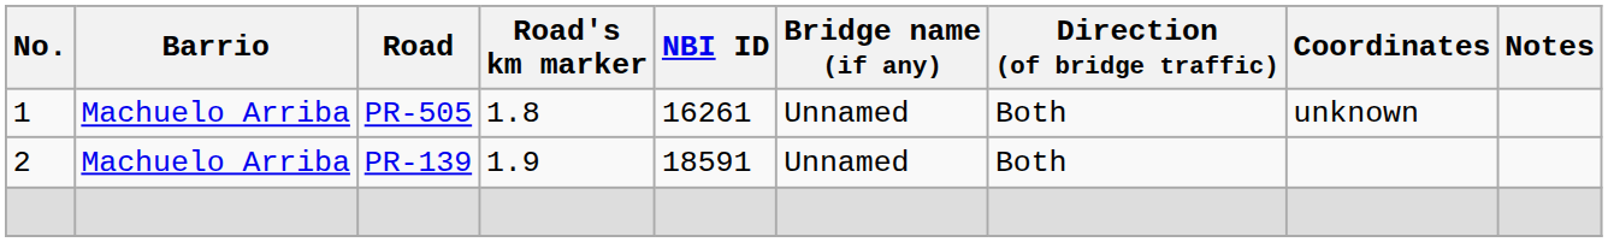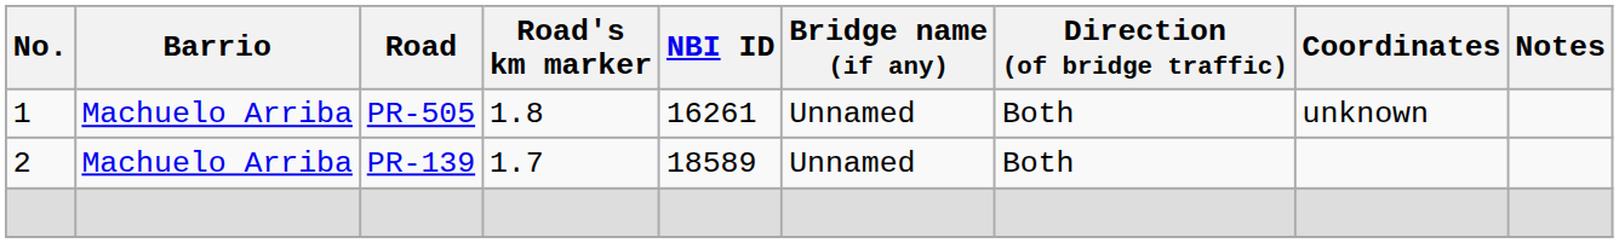 <table class="wikitable sortable">
 <tr>
 <th>No.</th>
 <th>Barrio</th>
 <th>Road</th>
 <th>Road's<br>km marker</th>
 <th><a href='#'>NBI</a> ID</th>
 <th>Bridge name <br><small>(if any)</small></th>
 <th>Direction <br><small>(of bridge traffic)</small></th>
 <th>Coordinates</th>
 <th>Notes</th>
 </tr>
 <tr>
 <td>1</td>
 <td><a href='#'>Machuelo Arriba</a></td>
 <td><a href='#'>PR-505</a></td>
 <td>1.8</td>
 <td>16261</td>
 <td>Unnamed</td>
 <td>Both</td>
 <td>unknown</td>
 <td></td>
 </tr>
 <tr>
 <td>2</td>
 <td><a href='#'>Machuelo Arriba</a></td>
 <td><a href='#'>PR-139</a></td>
-<td>1.9</td>
-<td>18591</td>
+<td>1.7</td>
+<td>18589</td>
 <td>Unnamed</td>
 <td>Both</td>
 <td></td>
 <td></td>
 </tr>
 <tr style="background: #DDDDDD;" class="sortbottom">
 <td> </td>
 <td></td>
 <td></td>
 <td></td>
 <td></td>
 <td></td>
 <td></td>
 <td></td>
 <td></td>
 </tr>
 <tr bgcolor=#ffffff class="sortbottom">
 </tr>
 </table>
